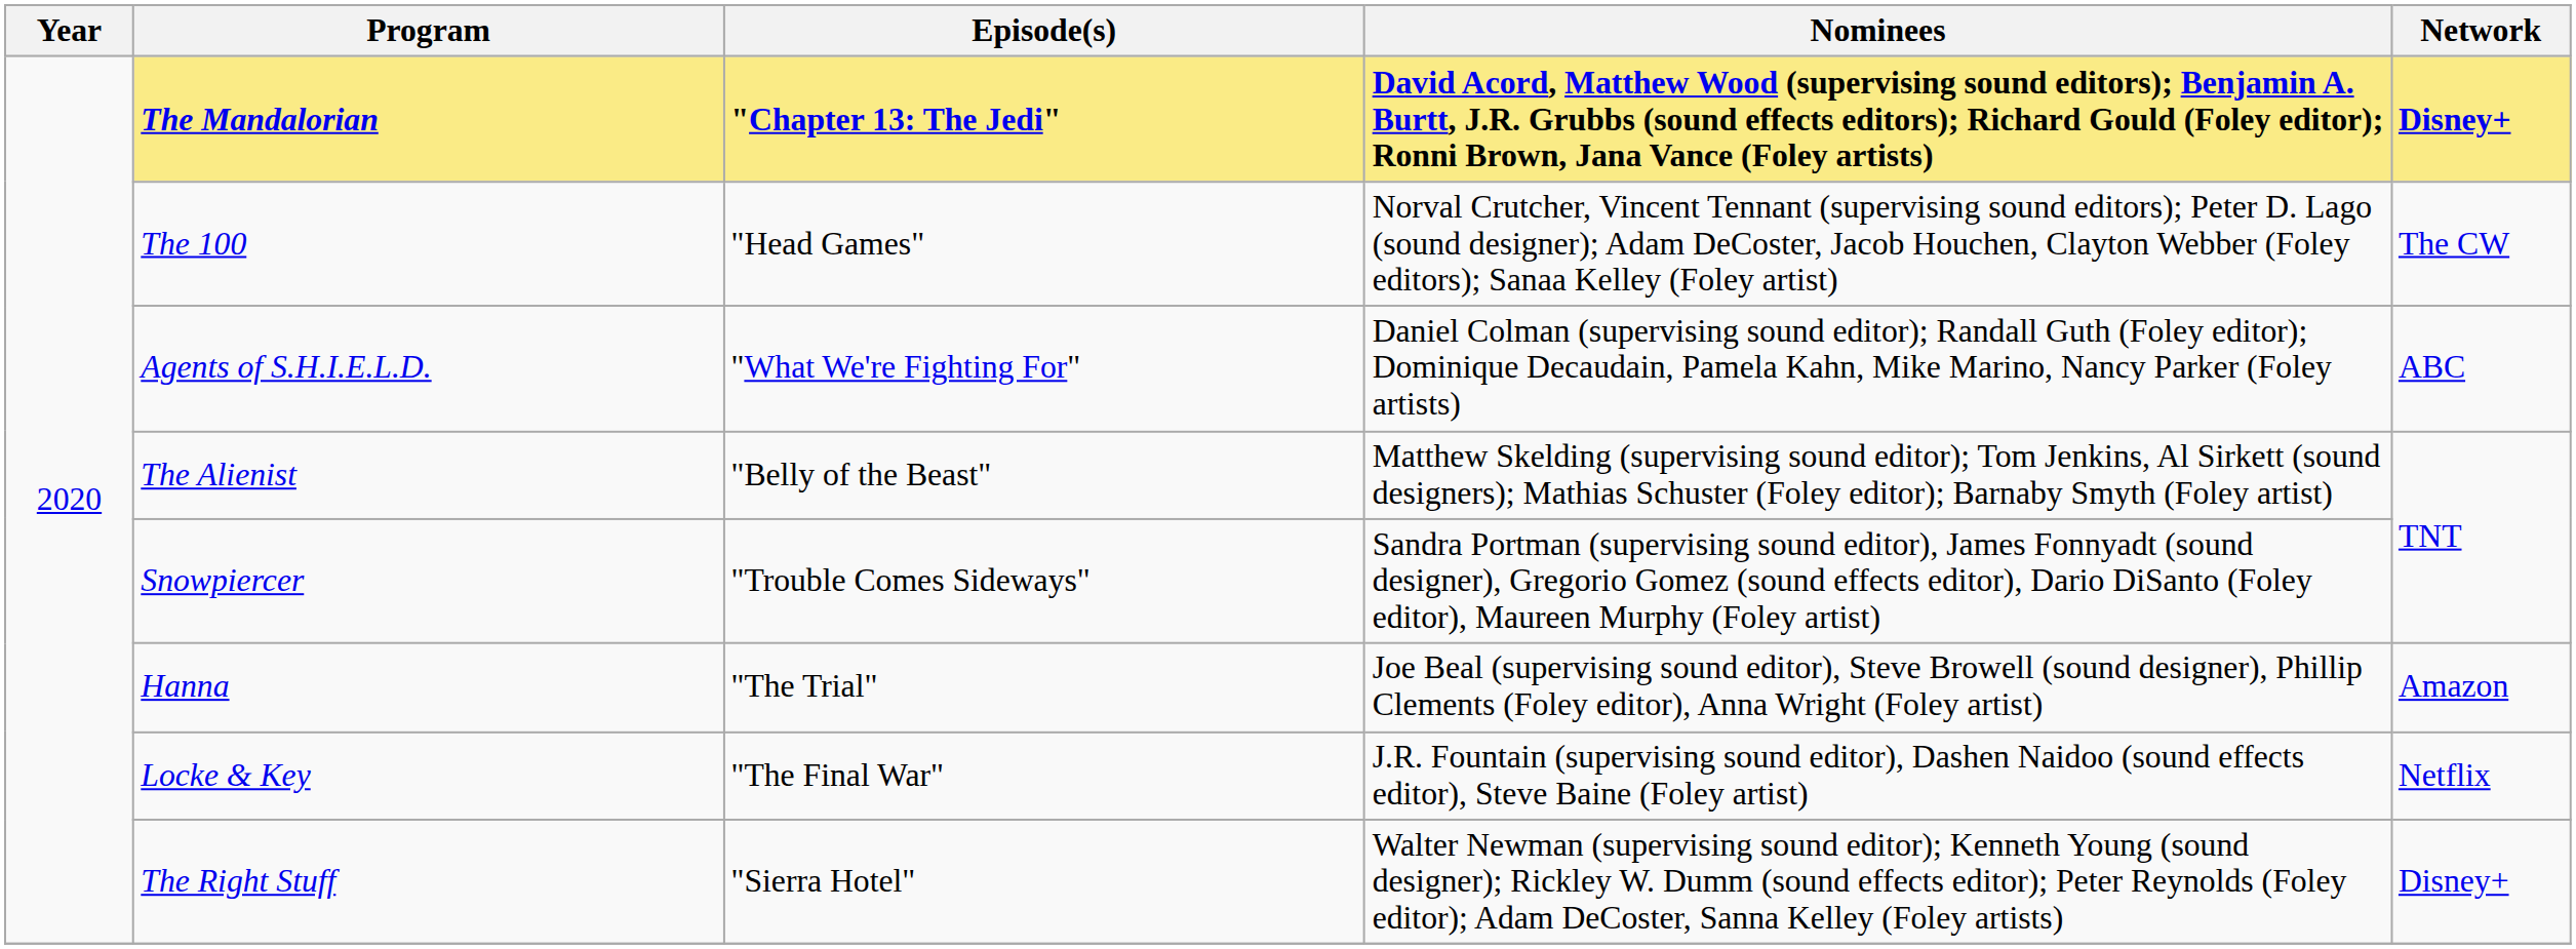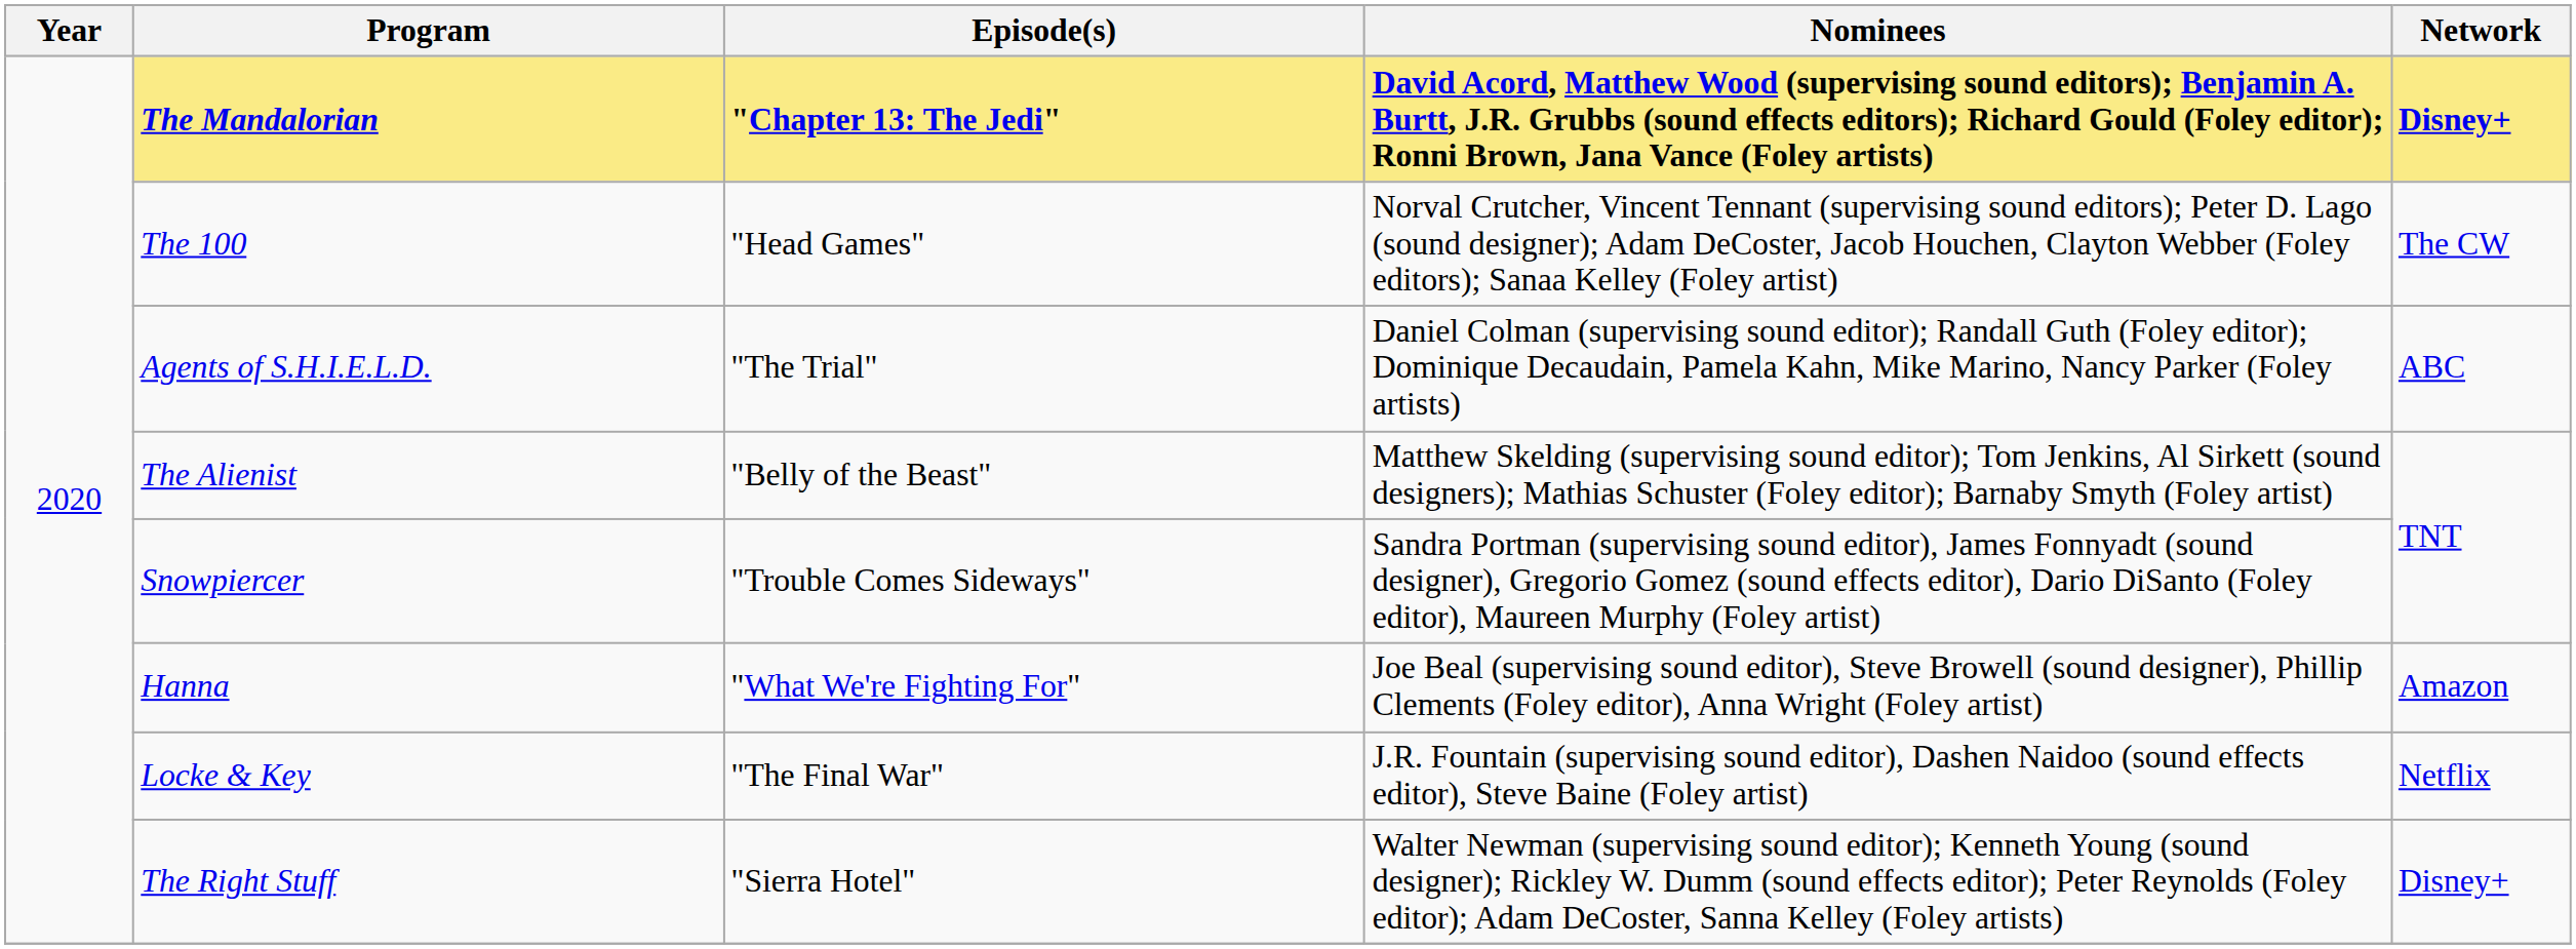 <table class="wikitable" style="width:100%">
 <tr bgcolor="#bebebe">
 <th width="5%">Year</th>
 <th width="23%">Program</th>
 <th width="25%">Episode(s)</th>
 <th width="40%">Nominees</th>
 <th width="7%">Network</th>
 </tr>
 <tr>
 <td rowspan=8 style="text-align:center"><a href='#'>2020</a><br></td>
 <td style="background:#FAEB86;"><strong><em><a href='#'>The Mandalorian</a></em></strong></td>
 <td style="background:#FAEB86;"><strong>"<a href='#'>Chapter 13: The Jedi</a>"</strong></td>
 <td style="background:#FAEB86;"><strong><a href='#'>David Acord</a>, <a href='#'>Matthew Wood</a> (supervising sound editors); <a href='#'>Benjamin A. Burtt</a>, J.R. Grubbs (sound effects editors); Richard Gould (Foley editor); Ronni Brown, Jana Vance (Foley artists)</strong></td>
 <td style="background:#FAEB86;"><strong><a href='#'>Disney+</a></strong></td>
 </tr>
 <tr>
 <td><em><a href='#'>The 100</a></em></td>
 <td>"Head Games"</td>
 <td>Norval Crutcher, Vincent Tennant (supervising sound editors); Peter D. Lago (sound designer); Adam DeCoster, Jacob Houchen, Clayton Webber (Foley editors); Sanaa Kelley (Foley artist)</td>
 <td><a href='#'>The CW</a></td>
 </tr>
 <tr>
 <td><em><a href='#'>Agents of S.H.I.E.L.D.</a></em></td>
-<td>"<a href='#'>What We're Fighting For</a>"</td>
+<td>"The Trial"</td>
 <td>Daniel Colman (supervising sound editor); Randall Guth (Foley editor); Dominique Decaudain, Pamela Kahn, Mike Marino, Nancy Parker (Foley artists)</td>
 <td><a href='#'>ABC</a></td>
 </tr>
 <tr>
 <td><em><a href='#'>The Alienist</a></em></td>
 <td>"Belly of the Beast"</td>
 <td>Matthew Skelding (supervising sound editor); Tom Jenkins, Al Sirkett (sound designers); Mathias Schuster (Foley editor); Barnaby Smyth (Foley artist)</td>
 <td rowspan="2"><a href='#'>TNT</a></td>
 </tr>
 <tr>
 <td><em><a href='#'>Snowpiercer</a></em></td>
 <td>"Trouble Comes Sideways"</td>
 <td>Sandra Portman (supervising sound editor), James Fonnyadt (sound designer), Gregorio Gomez (sound effects editor), Dario DiSanto (Foley editor), Maureen Murphy (Foley artist)</td>
 </tr>
 <tr>
 <td><em><a href='#'>Hanna</a></em></td>
-<td>"The Trial"</td>
+<td>"<a href='#'>What We're Fighting For</a>"</td>
 <td>Joe Beal (supervising sound editor), Steve Browell (sound designer), Phillip Clements (Foley editor), Anna Wright (Foley artist)</td>
 <td><a href='#'>Amazon</a></td>
 </tr>
 <tr>
 <td><em><a href='#'>Locke & Key</a></em></td>
 <td>"The Final War"</td>
 <td>J.R. Fountain (supervising sound editor), Dashen Naidoo (sound effects editor), Steve Baine (Foley artist)</td>
 <td><a href='#'>Netflix</a></td>
 </tr>
 <tr>
 <td><em><a href='#'>The Right Stuff</a></em></td>
 <td>"Sierra Hotel"</td>
 <td>Walter Newman (supervising sound editor); Kenneth Young (sound designer); Rickley W. Dumm (sound effects editor); Peter Reynolds (Foley editor); Adam DeCoster, Sanna Kelley (Foley artists)</td>
 <td><a href='#'>Disney+</a></td>
 </tr>
 <tr>
 </tr>
 </table>
